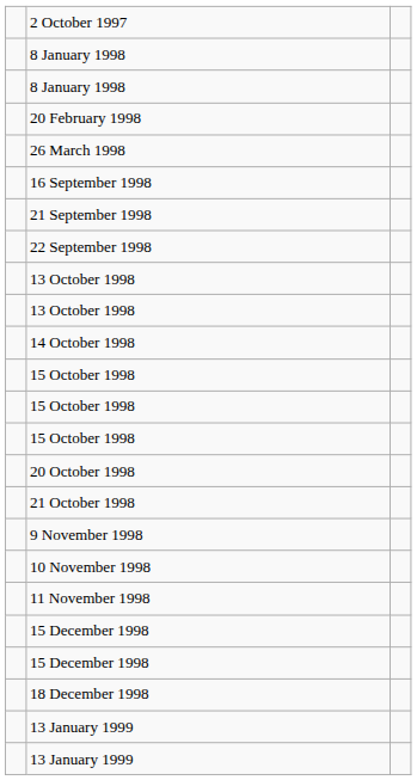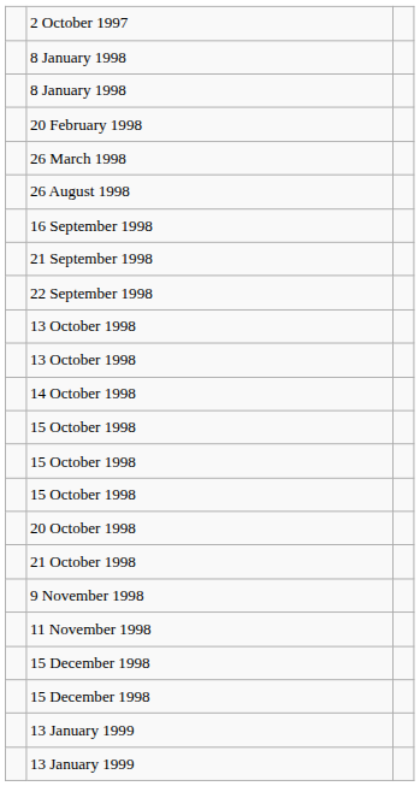 <table class="wikitable" style="font-size: 89%; float: left; width: 26em; margin-right: 1em; height: 700px">
 <tr>
 <td></td>
 <td>2 October 1997</td>
 <td></td>
 </tr>
 <tr>
 <td></td>
 <td>8 January 1998</td>
 <td></td>
 </tr>
 <tr>
 <td></td>
 <td>8 January 1998</td>
 <td></td>
 </tr>
 <tr>
 <td></td>
 <td>20 February 1998</td>
 <td></td>
 </tr>
 <tr>
 <td></td>
 <td>26 March 1998</td>
+<td></td>
+</tr>
+<tr>
+<td></td>
+<td>26 August 1998</td>
 <td></td>
 </tr>
 <tr>
 <td></td>
 <td>16 September 1998</td>
 <td></td>
 </tr>
 <tr>
 <td></td>
 <td>21 September 1998</td>
 <td></td>
 </tr>
 <tr>
 <td></td>
 <td>22 September 1998</td>
 <td></td>
 </tr>
 <tr>
 <td></td>
 <td>13 October 1998</td>
 <td></td>
 </tr>
 <tr>
 <td></td>
 <td>13 October 1998</td>
 <td></td>
 </tr>
 <tr>
 <td></td>
 <td>14 October 1998</td>
 <td></td>
 </tr>
 <tr>
 <td></td>
 <td>15 October 1998</td>
 <td></td>
 </tr>
 <tr>
 <td></td>
 <td>15 October 1998</td>
 <td></td>
 </tr>
 <tr>
 <td></td>
 <td>15 October 1998</td>
 <td></td>
 </tr>
 <tr>
 <td></td>
 <td>20 October 1998</td>
 <td></td>
 </tr>
 <tr>
 <td></td>
 <td>21 October 1998</td>
 <td></td>
 </tr>
 <tr>
 <td></td>
 <td>9 November 1998</td>
 <td></td>
 </tr>
 <tr>
 <td></td>
-<td>10 November 1998</td>
-<td></td>
-</tr>
-<tr>
-<td></td>
 <td>11 November 1998</td>
 <td></td>
 </tr>
 <tr>
 <td></td>
 <td>15 December 1998</td>
 <td></td>
 </tr>
 <tr>
 <td></td>
 <td>15 December 1998</td>
 <td></td>
 </tr>
 <tr>
 <td></td>
-<td>18 December 1998</td>
-<td></td>
-</tr>
-<tr>
-<td></td>
 <td>13 January 1999</td>
 <td></td>
 </tr>
 <tr>
 <td></td>
 <td>13 January 1999</td>
 <td></td>
 </tr>
 </table>
